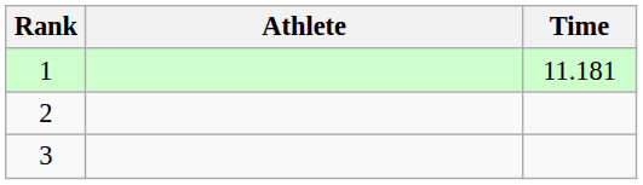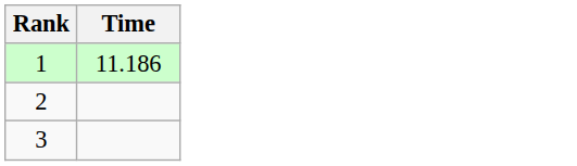 <table class=wikitable style="text-align:center">
 <tr>
 <th width=40>Rank</th>
-<th width=250>Athlete</th>
 <th width=60>Time</th>
 </tr>
 <tr bgcolor="ccffcc">
 <td>1</td>
-<td align=left></td>
-<td>11.181</td>
+<td>11.186</td>
 </tr>
 <tr>
 <td>2</td>
-<td align=left></td>
 <td></td>
 </tr>
 <tr>
 <td>3</td>
-<td align=left></td>
 <td></td>
 </tr>
 </table>
